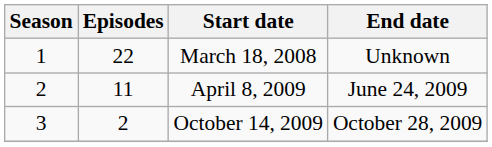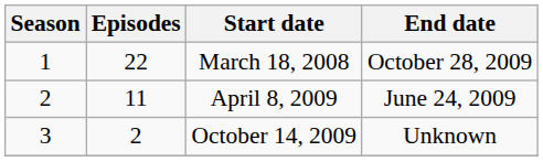 <table class="wikitable" border="1">
 <tr>
 <th>Season</th>
 <th>Episodes</th>
 <th>Start date</th>
 <th>End date</th>
 </tr>
 <tr>
 <td align="center">1</td>
 <td align="center">22</td>
 <td align="center">March 18, 2008</td>
-<td align="center">Unknown</td>
+<td align="center">October 28, 2009</td>
 </tr>
 <tr>
 <td align="center">2</td>
 <td align="center">11</td>
 <td align="center">April 8, 2009</td>
 <td align="center">June 24, 2009</td>
 </tr>
 <tr>
 <td align="center">3</td>
 <td align="center">2</td>
 <td align="center">October 14, 2009</td>
-<td align="center">October 28, 2009</td>
+<td align="center">Unknown</td>
 </tr>
 <tr>
 </tr>
 </table>
